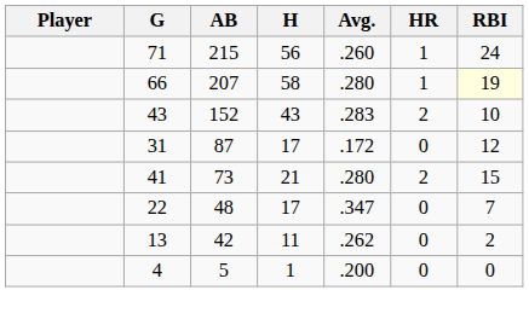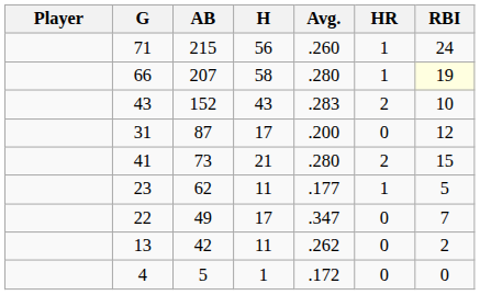 <table class="wikitable sortable">
 <tr>
 <th bgcolor="#DDDDFF" width="16%">Player</th>
 <th bgcolor="#DDDDFF" width="9%">G</th>
 <th bgcolor="#DDDDFF" width="9%">AB</th>
 <th bgcolor="#DDDDFF" width="9%">H</th>
 <th bgcolor="#DDDDFF" width="9%">Avg.</th>
 <th bgcolor="#DDDDFF" width="9%">HR</th>
 <th bgcolor="#DDDDFF" width="9%">RBI</th>
 </tr>
 <tr align="center">
 <td></td>
 <td>71</td>
 <td>215</td>
 <td>56</td>
 <td>.260</td>
 <td>1</td>
 <td>24</td>
 </tr>
 <tr align="center">
 <td></td>
 <td>66</td>
 <td>207</td>
 <td>58</td>
 <td>.280</td>
 <td>1</td>
 <td style="background: lightyellow;">19</td>
 </tr>
 <tr align="center">
 <td></td>
 <td>43</td>
 <td>152</td>
 <td>43</td>
 <td>.283</td>
 <td>2</td>
 <td>10</td>
 </tr>
 <tr align="center">
 <td></td>
 <td>31</td>
 <td>87</td>
 <td>17</td>
-<td>.172</td>
+<td>.200</td>
 <td>0</td>
 <td>12</td>
 </tr>
 <tr align="center">
 <td></td>
 <td>41</td>
 <td>73</td>
 <td>21</td>
 <td>.280</td>
 <td>2</td>
 <td>15</td>
 </tr>
 <tr align="center">
 <td></td>
+<td>23</td>
+<td>62</td>
+<td>11</td>
+<td>.177</td>
+<td>1</td>
+<td>5</td>
+</tr>
+<tr align="center">
+<td></td>
 <td>22</td>
-<td>48</td>
+<td>49</td>
 <td>17</td>
 <td>.347</td>
 <td>0</td>
 <td>7</td>
 </tr>
 <tr align="center">
 <td></td>
 <td>13</td>
 <td>42</td>
 <td>11</td>
 <td>.262</td>
 <td>0</td>
 <td>2</td>
 </tr>
 <tr align="center">
 <td></td>
 <td>4</td>
 <td>5</td>
 <td>1</td>
-<td>.200</td>
+<td>.172</td>
 <td>0</td>
 <td>0</td>
 </tr>
 </table>
